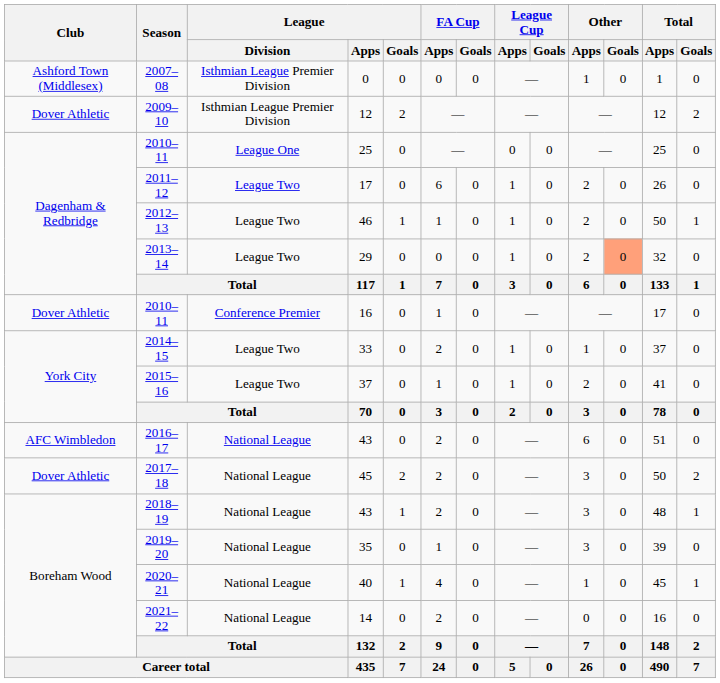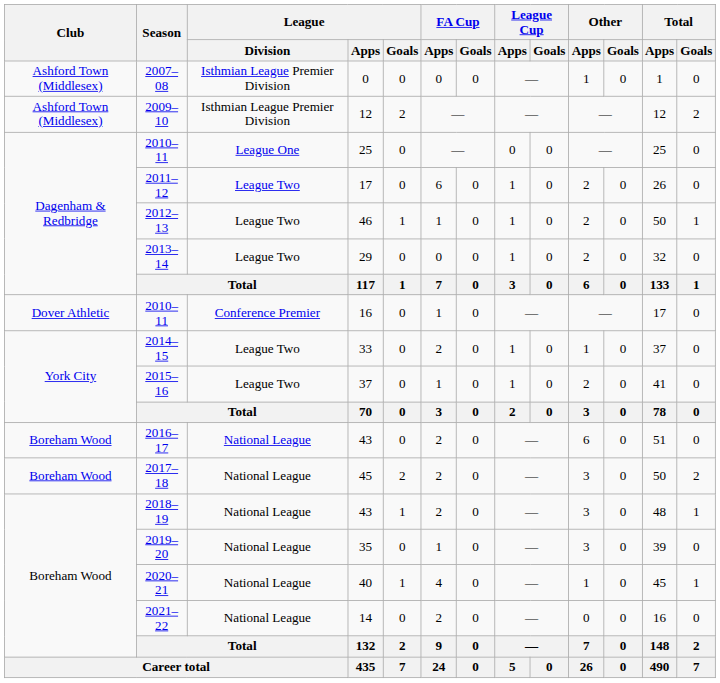 <table class=wikitable style="text-align: center">
 <tr>
 <th rowspan=2>Club</th>
 <th rowspan=2>Season</th>
 <th colspan=3>League</th>
 <th colspan=2><a href='#'>FA Cup</a></th>
 <th colspan=2><a href='#'>League Cup</a></th>
 <th colspan=2>Other</th>
 <th colspan=2>Total</th>
 </tr>
 <tr>
 <th>Division</th>
 <th>Apps</th>
 <th>Goals</th>
 <th>Apps</th>
 <th>Goals</th>
 <th>Apps</th>
 <th>Goals</th>
 <th>Apps</th>
 <th>Goals</th>
 <th>Apps</th>
 <th>Goals</th>
 </tr>
 <tr>
 <td><a href='#'>Ashford Town (Middlesex)</a></td>
 <td><a href='#'>2007–08</a></td>
 <td><a href='#'>Isthmian League</a> Premier Division</td>
 <td>0</td>
 <td>0</td>
 <td>0</td>
 <td>0</td>
 <td colspan=2>—</td>
 <td>1</td>
 <td>0</td>
 <td>1</td>
 <td>0</td>
 </tr>
 <tr>
-<td><a href='#'>Dover Athletic</a></td>
+<td><a href='#'>Ashford Town (Middlesex)</a></td>
 <td><a href='#'>2009–10</a></td>
 <td>Isthmian League Premier Division</td>
 <td>12</td>
 <td>2</td>
 <td colspan=2>—</td>
 <td colspan=2>—</td>
 <td colspan=2>—</td>
 <td>12</td>
 <td>2</td>
 </tr>
 <tr>
 <td rowspan=5><a href='#'>Dagenham & Redbridge</a></td>
 <td><a href='#'>2010–11</a></td>
 <td><a href='#'>League One</a></td>
 <td>25</td>
 <td>0</td>
 <td colspan=2>—</td>
 <td>0</td>
 <td>0</td>
 <td colspan=2>—</td>
 <td>25</td>
 <td>0</td>
 </tr>
 <tr>
 <td><a href='#'>2011–12</a></td>
 <td><a href='#'>League Two</a></td>
 <td>17</td>
 <td>0</td>
 <td>6</td>
 <td>0</td>
 <td>1</td>
 <td>0</td>
 <td>2</td>
 <td>0</td>
 <td>26</td>
 <td>0</td>
 </tr>
 <tr>
 <td><a href='#'>2012–13</a></td>
 <td>League Two</td>
 <td>46</td>
 <td>1</td>
 <td>1</td>
 <td>0</td>
 <td>1</td>
 <td>0</td>
 <td>2</td>
 <td>0</td>
 <td>50</td>
 <td>1</td>
 </tr>
 <tr>
 <td><a href='#'>2013–14</a></td>
 <td>League Two</td>
 <td>29</td>
 <td>0</td>
 <td>0</td>
 <td>0</td>
 <td>1</td>
 <td>0</td>
 <td>2</td>
-<td style="background: lightsalmon;">0</td>
+<td>0</td>
 <td>32</td>
 <td>0</td>
 </tr>
 <tr>
 <th colspan=2>Total</th>
 <th>117</th>
 <th>1</th>
 <th>7</th>
 <th>0</th>
 <th>3</th>
 <th>0</th>
 <th>6</th>
 <th>0</th>
 <th>133</th>
 <th>1</th>
 </tr>
 <tr>
 <td><a href='#'>Dover Athletic</a></td>
 <td><a href='#'>2010–11</a></td>
 <td><a href='#'>Conference Premier</a></td>
 <td>16</td>
 <td>0</td>
 <td>1</td>
 <td>0</td>
 <td colspan=2>—</td>
 <td colspan=2>—</td>
 <td>17</td>
 <td>0</td>
 </tr>
 <tr>
 <td rowspan=3><a href='#'>York City</a></td>
 <td><a href='#'>2014–15</a></td>
 <td>League Two</td>
 <td>33</td>
 <td>0</td>
 <td>2</td>
 <td>0</td>
 <td>1</td>
 <td>0</td>
 <td>1</td>
 <td>0</td>
 <td>37</td>
 <td>0</td>
 </tr>
 <tr>
 <td><a href='#'>2015–16</a></td>
 <td>League Two</td>
 <td>37</td>
 <td>0</td>
 <td>1</td>
 <td>0</td>
 <td>1</td>
 <td>0</td>
 <td>2</td>
 <td>0</td>
 <td>41</td>
 <td>0</td>
 </tr>
 <tr>
 <th colspan=2>Total</th>
 <th>70</th>
 <th>0</th>
 <th>3</th>
 <th>0</th>
 <th>2</th>
 <th>0</th>
 <th>3</th>
 <th>0</th>
 <th>78</th>
 <th>0</th>
 </tr>
 <tr>
-<td><a href='#'>AFC Wimbledon</a></td>
+<td><a href='#'>Boreham Wood</a></td>
 <td><a href='#'>2016–17</a></td>
 <td><a href='#'>National League</a></td>
 <td>43</td>
 <td>0</td>
 <td>2</td>
 <td>0</td>
 <td colspan=2>—</td>
 <td>6</td>
 <td>0</td>
 <td>51</td>
 <td>0</td>
 </tr>
 <tr>
-<td><a href='#'>Dover Athletic</a></td>
+<td><a href='#'>Boreham Wood</a></td>
 <td><a href='#'>2017–18</a></td>
 <td>National League</td>
 <td>45</td>
 <td>2</td>
 <td>2</td>
 <td>0</td>
 <td colspan=2>—</td>
 <td>3</td>
 <td>0</td>
 <td>50</td>
 <td>2</td>
 </tr>
 <tr>
 <td rowspan=5>Boreham Wood</td>
 <td><a href='#'>2018–19</a></td>
 <td>National League</td>
 <td>43</td>
 <td>1</td>
 <td>2</td>
 <td>0</td>
 <td colspan=2>—</td>
 <td>3</td>
 <td>0</td>
 <td>48</td>
 <td>1</td>
 </tr>
 <tr>
 <td><a href='#'>2019–20</a></td>
 <td>National League</td>
 <td>35</td>
 <td>0</td>
 <td>1</td>
 <td>0</td>
 <td colspan=2>—</td>
 <td>3</td>
 <td>0</td>
 <td>39</td>
 <td>0</td>
 </tr>
 <tr>
 <td><a href='#'>2020–21</a></td>
 <td>National League</td>
 <td>40</td>
 <td>1</td>
 <td>4</td>
 <td>0</td>
 <td colspan=2>—</td>
 <td>1</td>
 <td>0</td>
 <td>45</td>
 <td>1</td>
 </tr>
 <tr>
 <td><a href='#'>2021–22</a></td>
 <td>National League</td>
 <td>14</td>
 <td>0</td>
 <td>2</td>
 <td>0</td>
 <td colspan=2>—</td>
 <td>0</td>
 <td>0</td>
 <td>16</td>
 <td>0</td>
 </tr>
 <tr>
 <th colspan=2>Total</th>
 <th>132</th>
 <th>2</th>
 <th>9</th>
 <th>0</th>
 <th colspan=2>—</th>
 <th>7</th>
 <th>0</th>
 <th>148</th>
 <th>2</th>
 </tr>
 <tr>
 <th colspan=3>Career total</th>
 <th>435</th>
 <th>7</th>
 <th>24</th>
 <th>0</th>
 <th>5</th>
 <th>0</th>
 <th>26</th>
 <th>0</th>
 <th>490</th>
 <th>7</th>
 </tr>
 </table>
